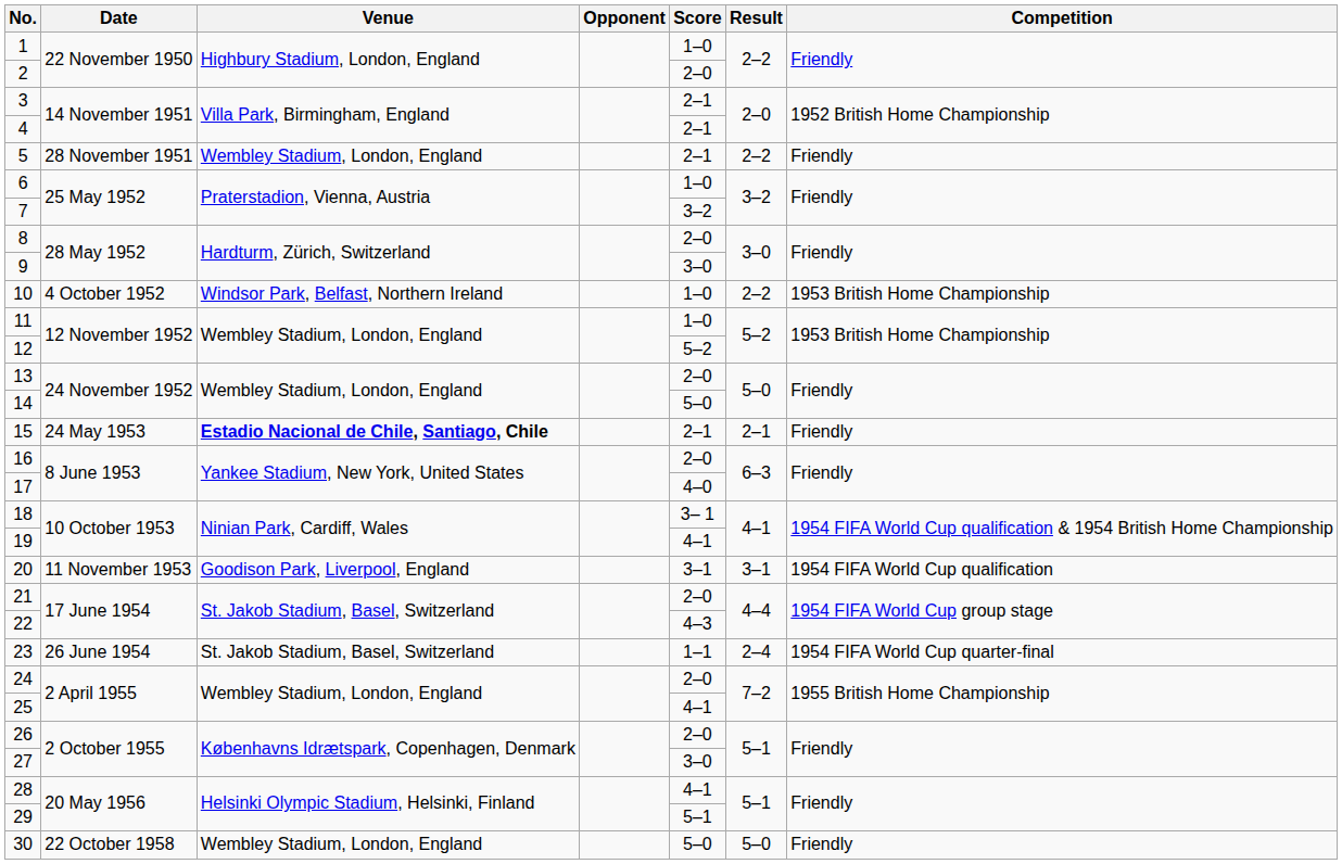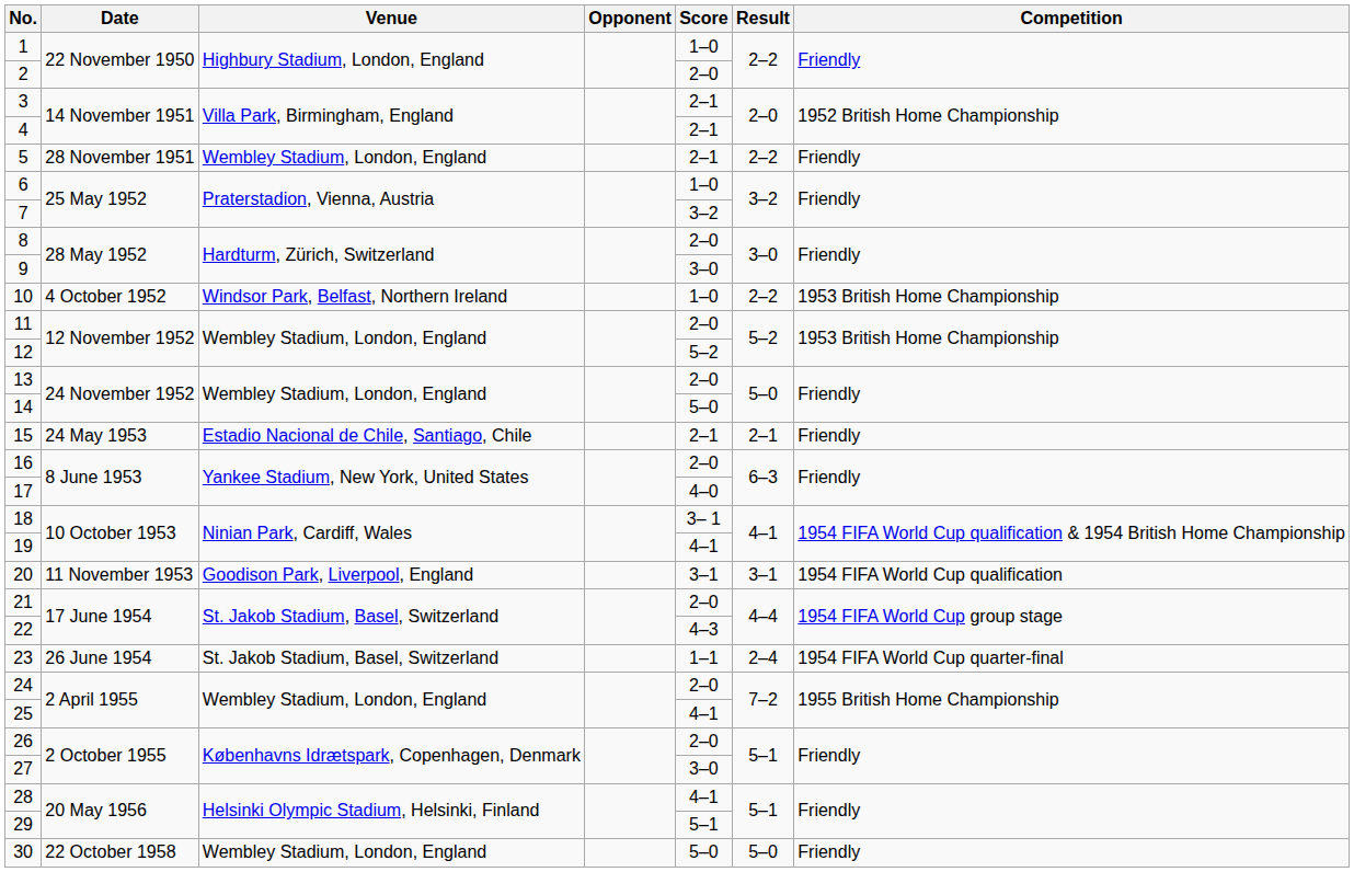 <table class="wikitable sortable">
 <tr>
 <th scope="col">No.</th>
 <th scope="col">Date</th>
 <th scope="col">Venue</th>
 <th scope="col">Opponent</th>
 <th scope="col">Score</th>
 <th scope="col">Result</th>
 <th scope="col">Competition</th>
 </tr>
 <tr>
 <td align="center">1</td>
 <td rowspan="2">22 November 1950</td>
 <td rowspan="2"><a href='#'>Highbury Stadium</a>, London, England</td>
 <td rowspan="2"></td>
 <td align="center">1–0</td>
 <td rowspan="2" style="text-align:center">2–2</td>
 <td rowspan="2"><a href='#'>Friendly</a></td>
 </tr>
 <tr>
 <td align="center">2</td>
 <td align="center">2–0</td>
 </tr>
 <tr>
 <td align="center">3</td>
 <td rowspan="2">14 November 1951</td>
 <td rowspan="2"><a href='#'>Villa Park</a>, Birmingham, England</td>
 <td rowspan="2"></td>
 <td align="center">2–1</td>
 <td rowspan="2" style="text-align:center">2–0</td>
 <td rowspan="2">1952 British Home Championship</td>
 </tr>
 <tr>
 <td align="center">4</td>
 <td align="center">2–1</td>
 </tr>
 <tr>
 <td align="center">5</td>
 <td>28 November 1951</td>
 <td><a href='#'>Wembley Stadium</a>, London, England</td>
 <td></td>
 <td align="center">2–1</td>
 <td align="center">2–2</td>
 <td>Friendly</td>
 </tr>
 <tr>
 <td align="center">6</td>
 <td rowspan="2">25 May 1952</td>
 <td rowspan="2"><a href='#'>Praterstadion</a>, Vienna, Austria</td>
 <td rowspan="2"></td>
 <td align="center">1–0</td>
 <td rowspan="2" style="text-align:center">3–2</td>
 <td rowspan="2">Friendly</td>
 </tr>
 <tr>
 <td align="center">7</td>
 <td align="center">3–2</td>
 </tr>
 <tr>
 <td align="center">8</td>
 <td rowspan="2">28 May 1952</td>
 <td rowspan="2"><a href='#'>Hardturm</a>, Zürich, Switzerland</td>
 <td rowspan="2"></td>
 <td align="center">2–0</td>
 <td rowspan="2" style="text-align:center">3–0</td>
 <td rowspan="2">Friendly</td>
 </tr>
 <tr>
 <td align="center">9</td>
 <td align="center">3–0</td>
 </tr>
 <tr>
 <td align="center">10</td>
 <td>4 October 1952</td>
 <td><a href='#'>Windsor Park</a>, <a href='#'>Belfast</a>, Northern Ireland</td>
 <td></td>
 <td align="center">1–0</td>
 <td align="center">2–2</td>
 <td>1953 British Home Championship</td>
 </tr>
 <tr>
 <td align="center">11</td>
 <td rowspan="2">12 November 1952</td>
 <td rowspan="2">Wembley Stadium, London, England</td>
 <td rowspan="2"></td>
-<td align="center">1–0</td>
+<td align="center">2–0</td>
 <td rowspan="2" style="text-align:center">5–2</td>
 <td rowspan="2">1953 British Home Championship</td>
 </tr>
 <tr>
 <td align="center">12</td>
 <td align="center">5–2</td>
 </tr>
 <tr>
 <td align="center">13</td>
 <td rowspan="2">24 November 1952</td>
 <td rowspan="2">Wembley Stadium, London, England</td>
 <td rowspan="2"></td>
 <td align="center">2–0</td>
 <td rowspan="2" style="text-align:center">5–0</td>
 <td rowspan="2">Friendly</td>
 </tr>
 <tr>
 <td align="center">14</td>
 <td align="center">5–0</td>
 </tr>
 <tr>
 <td align="center">15</td>
 <td>24 May 1953</td>
-<td><strong><a href='#'>Estadio Nacional de Chile</a>, <a href='#'>Santiago</a>, Chile</strong></td>
+<td><a href='#'>Estadio Nacional de Chile</a>, <a href='#'>Santiago</a>, Chile</td>
 <td></td>
 <td align="center">2–1</td>
 <td align="center">2–1</td>
 <td>Friendly</td>
 </tr>
 <tr>
 <td align="center">16</td>
 <td rowspan="2">8 June 1953</td>
 <td rowspan="2"><a href='#'>Yankee Stadium</a>, New York, United States</td>
 <td rowspan="2"></td>
 <td align="center">2–0</td>
 <td rowspan="2" style="text-align:center">6–3</td>
 <td rowspan="2">Friendly</td>
 </tr>
 <tr>
 <td align="center">17</td>
 <td align="center">4–0</td>
 </tr>
 <tr>
 <td align="center">18</td>
 <td rowspan="2">10 October 1953</td>
 <td rowspan="2"><a href='#'>Ninian Park</a>, Cardiff, Wales</td>
 <td rowspan="2"></td>
 <td align="center">3– 1</td>
 <td rowspan="2" style="text-align:center">4–1</td>
 <td rowspan="2"><a href='#'>1954 FIFA World Cup qualification</a> & 1954 British Home Championship</td>
 </tr>
 <tr>
 <td align="center">19</td>
 <td align="center">4–1</td>
 </tr>
 <tr>
 <td align="center">20</td>
 <td>11 November 1953</td>
 <td><a href='#'>Goodison Park</a>, <a href='#'>Liverpool</a>, England</td>
 <td></td>
 <td align="center">3–1</td>
 <td align="center">3–1</td>
 <td>1954 FIFA World Cup qualification</td>
 </tr>
 <tr>
 <td align="center">21</td>
 <td rowspan="2">17 June 1954</td>
 <td rowspan="2"><a href='#'>St. Jakob Stadium</a>, <a href='#'>Basel</a>, Switzerland</td>
 <td rowspan="2"></td>
 <td align="center">2–0</td>
 <td rowspan="2" style="text-align:center">4–4</td>
 <td rowspan="2"><a href='#'>1954 FIFA World Cup</a> group stage</td>
 </tr>
 <tr>
 <td align="center">22</td>
 <td align="center">4–3</td>
 </tr>
 <tr>
 <td align="center">23</td>
 <td>26 June 1954</td>
 <td>St. Jakob Stadium, Basel, Switzerland</td>
 <td></td>
 <td align="center">1–1</td>
 <td align="center">2–4</td>
 <td>1954 FIFA World Cup quarter-final</td>
 </tr>
 <tr>
 <td align="center">24</td>
 <td rowspan="2">2 April 1955</td>
 <td rowspan="2">Wembley Stadium, London, England</td>
 <td rowspan="2"></td>
 <td align="center">2–0</td>
 <td rowspan="2" style="text-align:center">7–2</td>
 <td rowspan="2">1955 British Home Championship</td>
 </tr>
 <tr>
 <td align="center">25</td>
 <td align="center">4–1</td>
 </tr>
 <tr>
 <td align="center">26</td>
 <td rowspan="2">2 October 1955</td>
 <td rowspan="2"><a href='#'>Københavns Idrætspark</a>, Copenhagen, Denmark</td>
 <td rowspan="2"></td>
 <td align="center">2–0</td>
 <td rowspan="2" style="text-align:center">5–1</td>
 <td rowspan="2">Friendly</td>
 </tr>
 <tr>
 <td align="center">27</td>
 <td align="center">3–0</td>
 </tr>
 <tr>
 <td align="center">28</td>
 <td rowspan="2">20 May 1956</td>
 <td rowspan="2"><a href='#'>Helsinki Olympic Stadium</a>, Helsinki, Finland</td>
 <td rowspan="2"></td>
 <td align="center">4–1</td>
 <td rowspan="2" style="text-align:center">5–1</td>
 <td rowspan="2">Friendly</td>
 </tr>
 <tr>
 <td align="center">29</td>
 <td align="center">5–1</td>
 </tr>
 <tr>
 <td align="center">30</td>
 <td>22 October 1958</td>
 <td>Wembley Stadium, London, England</td>
 <td></td>
 <td align="center">5–0</td>
 <td align="center">5–0</td>
 <td>Friendly</td>
 </tr>
 </table>
